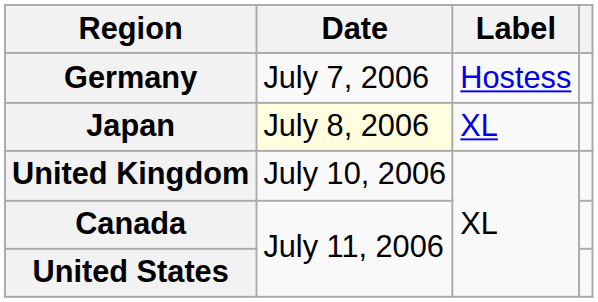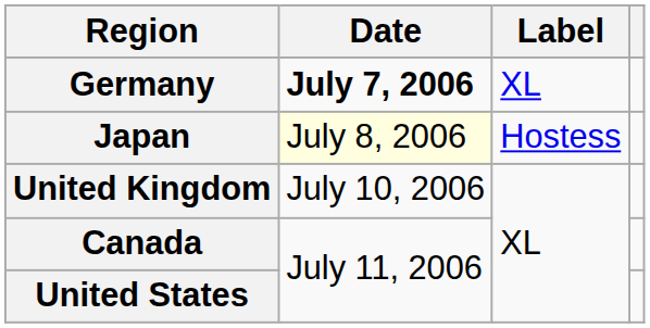 <table class="wikitable plainrowheaders">
 <tr>
 <th scope="col">Region</th>
 <th scope="col">Date</th>
 <th scope="col">Label</th>
 <th scope="col"></th>
 </tr>
 <tr>
 <th scope="row">Germany</th>
-<td>July 7, 2006</td>
-<td><a href='#'>Hostess</a></td>
+<td><strong>July 7, 2006</strong></td>
+<td><a href='#'>XL</a></td>
 <td align="center"></td>
 </tr>
 <tr>
 <th scope="row">Japan</th>
 <td style="background: lightyellow;">July 8, 2006</td>
-<td><a href='#'>XL</a></td>
+<td><a href='#'>Hostess</a></td>
 <td align="center"></td>
 </tr>
 <tr>
 <th scope="row">United Kingdom</th>
 <td>July 10, 2006</td>
 <td rowspan="3">XL</td>
 <td align="center"></td>
 </tr>
 <tr>
 <th scope="row">Canada</th>
 <td rowspan="2">July 11, 2006</td>
 <td align="center"></td>
 </tr>
 <tr>
 <th scope="row">United States</th>
 <td align="center"></td>
 </tr>
 </table>
